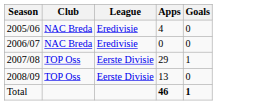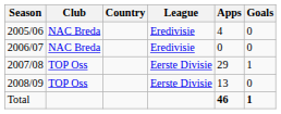 <table class="wikitable" border="1">
 <tr ---->
 <th>Season</th>
 <th>Club</th>
+<th>Country</th>
 <th>League</th>
 <th>Apps</th>
 <th>Goals</th>
 </tr>
 <tr>
 <td>2005/06</td>
 <td><a href='#'>NAC Breda</a></td>
+<td></td>
 <td><a href='#'>Eredivisie</a></td>
 <td>4</td>
 <td>0</td>
 </tr>
 <tr>
 <td>2006/07</td>
 <td><a href='#'>NAC Breda</a></td>
+<td></td>
 <td><a href='#'>Eredivisie</a></td>
 <td>0</td>
 <td>0</td>
 </tr>
 <tr>
 <td>2007/08</td>
 <td><a href='#'>TOP Oss</a></td>
+<td></td>
 <td><a href='#'>Eerste Divisie</a></td>
 <td>29</td>
 <td>1</td>
 </tr>
 <tr>
 <td>2008/09</td>
 <td><a href='#'>TOP Oss</a></td>
+<td></td>
 <td><a href='#'>Eerste Divisie</a></td>
 <td>13</td>
 <td>0</td>
 </tr>
 <tr>
 <td>Total</td>
 <td></td>
 <td></td>
+<td></td>
 <td><strong>46</strong></td>
 <td><strong>1</strong></td>
 </tr>
 </table>
